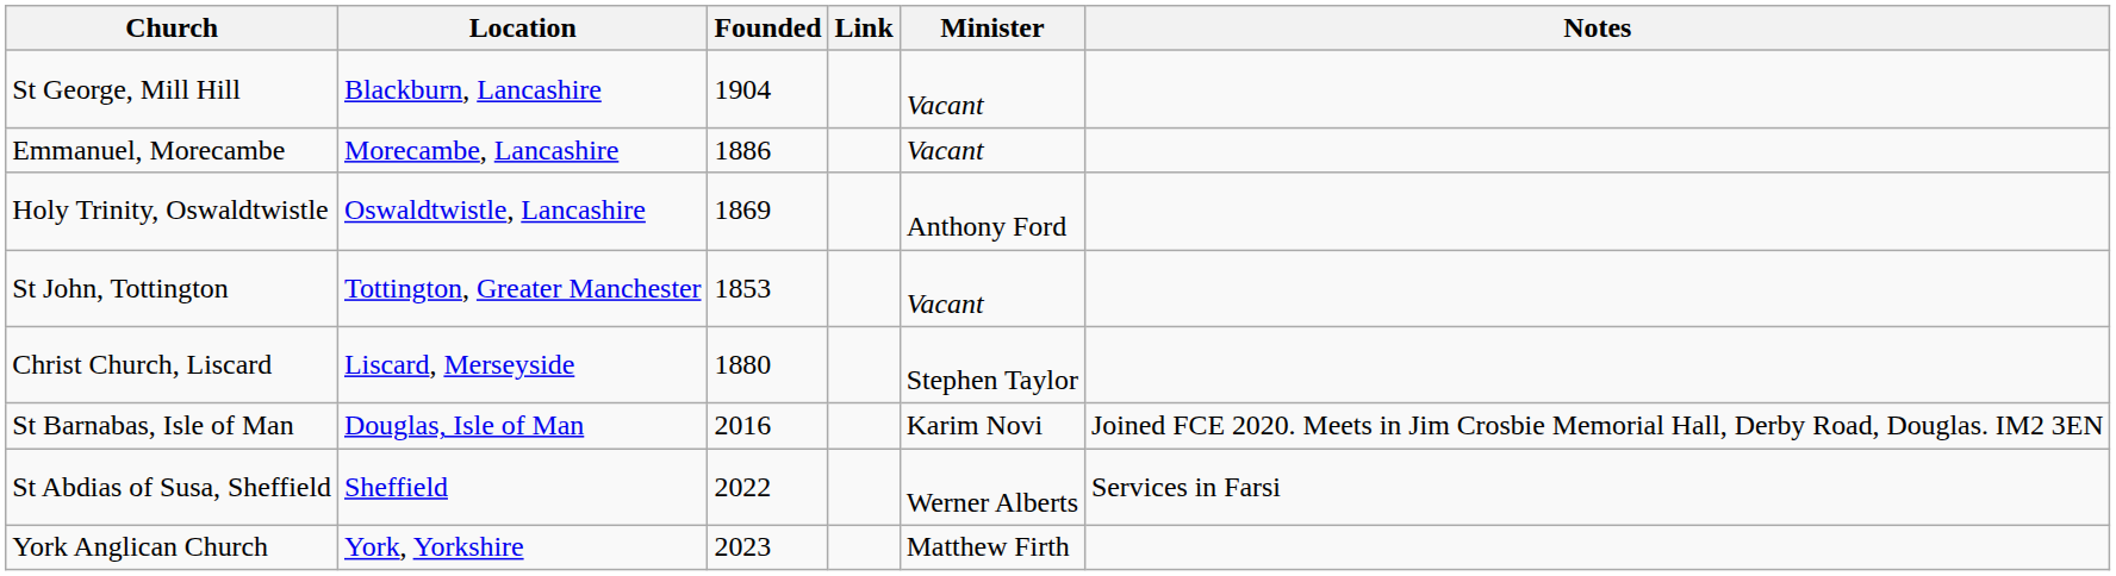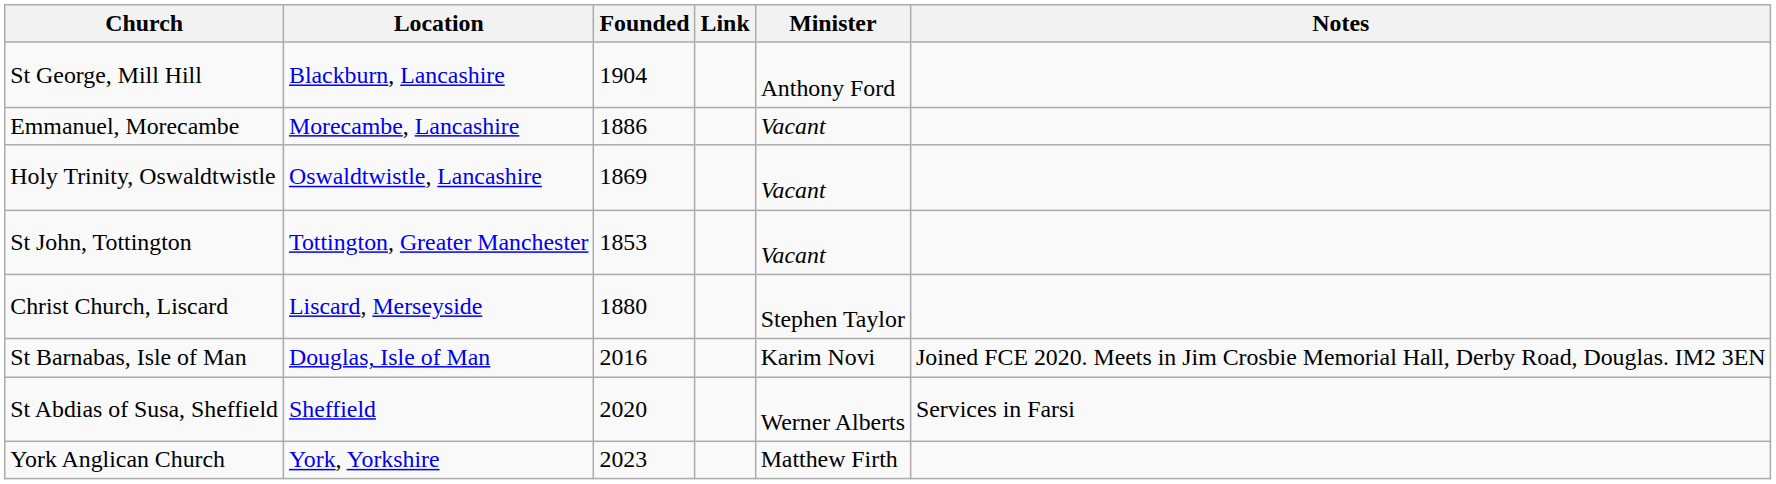 <table class="wikitable">
 <tr>
 <th>Church</th>
 <th>Location</th>
 <th>Founded</th>
 <th>Link</th>
 <th>Minister</th>
 <th>Notes</th>
 </tr>
 <tr>
 <td>St George, Mill Hill</td>
 <td><a href='#'>Blackburn</a>, <a href='#'>Lancashire</a></td>
 <td>1904</td>
 <td></td>
-<td><br><em>Vacant</em></td>
+<td><br>Anthony Ford</td>
 <td></td>
 </tr>
 <tr>
 <td>Emmanuel, Morecambe</td>
 <td><a href='#'>Morecambe</a>, <a href='#'>Lancashire</a></td>
 <td>1886</td>
 <td></td>
 <td><em>Vacant</em></td>
 <td></td>
 </tr>
 <tr>
 <td>Holy Trinity, Oswaldtwistle</td>
 <td><a href='#'>Oswaldtwistle</a>, <a href='#'>Lancashire</a></td>
 <td>1869</td>
 <td></td>
-<td><br>Anthony Ford</td>
+<td><br><em>Vacant</em></td>
 <td></td>
 </tr>
 <tr>
 <td>St John, Tottington</td>
 <td><a href='#'>Tottington</a>, <a href='#'>Greater Manchester</a></td>
 <td>1853</td>
 <td></td>
 <td><br><em>Vacant</em></td>
 <td></td>
 </tr>
 <tr>
 <td>Christ Church, Liscard</td>
 <td><a href='#'>Liscard</a>, <a href='#'>Merseyside</a></td>
 <td>1880</td>
 <td></td>
 <td><br>Stephen Taylor</td>
 <td></td>
 </tr>
 <tr>
 <td>St Barnabas, Isle of Man</td>
 <td><a href='#'>Douglas, Isle of Man</a></td>
 <td>2016</td>
 <td></td>
 <td>Karim Novi</td>
 <td>Joined FCE 2020. Meets in Jim Crosbie Memorial Hall, Derby Road, Douglas. IM2 3EN</td>
 </tr>
 <tr>
 <td>St Abdias of Susa, Sheffield</td>
 <td><a href='#'>Sheffield</a></td>
-<td>2022</td>
+<td>2020</td>
 <td></td>
 <td><br>Werner Alberts</td>
 <td>Services in Farsi</td>
 </tr>
 <tr>
 <td>York Anglican Church</td>
 <td><a href='#'>York</a>, <a href='#'>Yorkshire</a></td>
 <td>2023</td>
 <td><br></td>
 <td>Matthew Firth</td>
 <td></td>
 </tr>
 </table>
